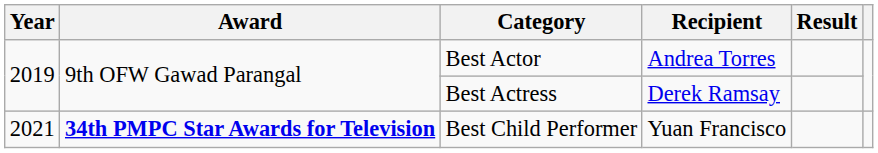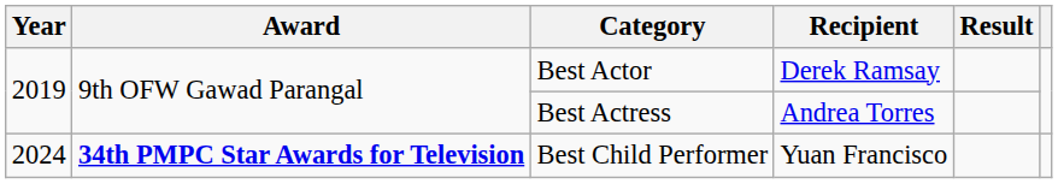 <table class="wikitable">
 <tr>
 <th>Year</th>
 <th>Award</th>
 <th>Category</th>
 <th>Recipient</th>
 <th>Result</th>
 <th></th>
 </tr>
 <tr>
 <td rowspan=2>2019</td>
 <td rowspan=2>9th OFW Gawad Parangal</td>
 <td>Best Actor</td>
-<td><a href='#'>Andrea Torres</a></td>
+<td><a href='#'>Derek Ramsay</a></td>
 <td></td>
 <td rowspan=2></td>
 </tr>
 <tr>
 <td>Best Actress</td>
-<td><a href='#'>Derek Ramsay</a></td>
+<td><a href='#'>Andrea Torres</a></td>
 <td></td>
 </tr>
 <tr>
-<td>2021</td>
+<td>2024</td>
 <td><strong><a href='#'>34th PMPC Star Awards for Television</a></strong></td>
 <td>Best Child Performer</td>
 <td>Yuan Francisco</td>
 <td></td>
 <td></td>
 </tr>
 </table>
